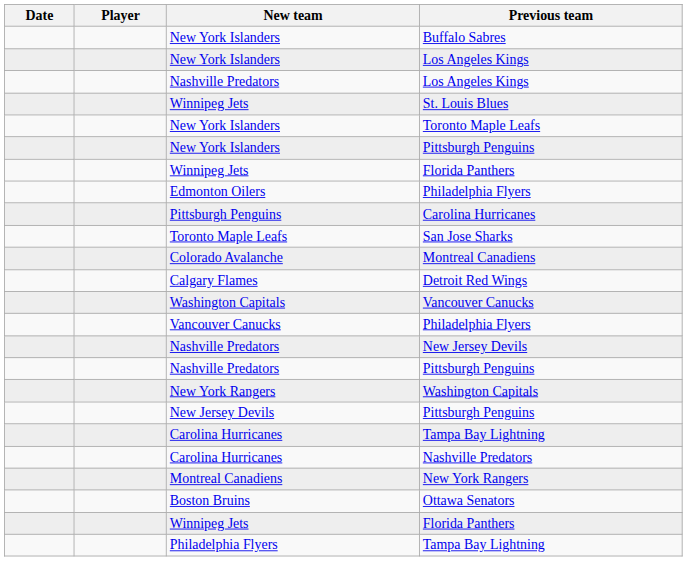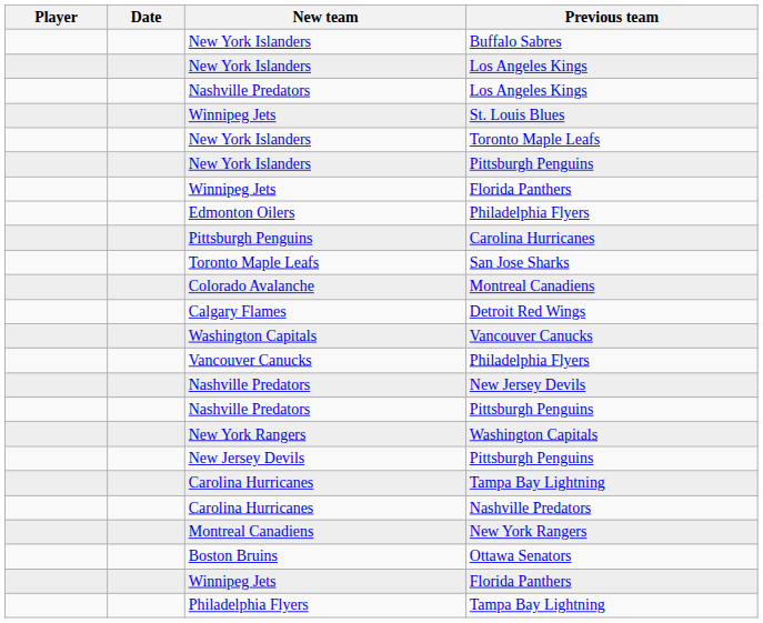 <table class="wikitable sortable" style="border:1px solid #999999; width:780px;">
 <tr>
+<th>Player</th>
 <th>Date</th>
-<th>Player</th>
 <th>New team</th>
 <th>Previous team</th>
 </tr>
 <tr>
 <td></td>
 <td></td>
 <td><a href='#'>New York Islanders</a></td>
 <td><a href='#'>Buffalo Sabres</a></td>
 </tr>
 <tr bgcolor="eeeeee">
 <td></td>
 <td></td>
 <td><a href='#'>New York Islanders</a></td>
 <td><a href='#'>Los Angeles Kings</a></td>
 </tr>
 <tr>
 <td></td>
 <td></td>
 <td><a href='#'>Nashville Predators</a></td>
 <td><a href='#'>Los Angeles Kings</a></td>
 </tr>
 <tr bgcolor="eeeeee">
 <td></td>
 <td></td>
 <td><a href='#'>Winnipeg Jets</a></td>
 <td><a href='#'>St. Louis Blues</a></td>
 </tr>
 <tr>
 <td></td>
 <td></td>
 <td><a href='#'>New York Islanders</a></td>
 <td><a href='#'>Toronto Maple Leafs</a></td>
 </tr>
 <tr bgcolor="eeeeee">
 <td></td>
 <td></td>
 <td><a href='#'>New York Islanders</a></td>
 <td><a href='#'>Pittsburgh Penguins</a></td>
 </tr>
 <tr>
 <td></td>
 <td></td>
 <td><a href='#'>Winnipeg Jets</a></td>
 <td><a href='#'>Florida Panthers</a></td>
 </tr>
 <tr>
 <td></td>
 <td></td>
 <td><a href='#'>Edmonton Oilers</a></td>
 <td><a href='#'>Philadelphia Flyers</a></td>
 </tr>
 <tr bgcolor="eeeeee">
 <td></td>
 <td></td>
 <td><a href='#'>Pittsburgh Penguins</a></td>
 <td><a href='#'>Carolina Hurricanes</a></td>
 </tr>
 <tr>
 <td></td>
 <td></td>
 <td><a href='#'>Toronto Maple Leafs</a></td>
 <td><a href='#'>San Jose Sharks</a></td>
 </tr>
 <tr bgcolor="eeeeee">
 <td></td>
 <td></td>
 <td><a href='#'>Colorado Avalanche</a></td>
 <td><a href='#'>Montreal Canadiens</a></td>
 </tr>
 <tr>
 <td></td>
 <td></td>
 <td><a href='#'>Calgary Flames</a></td>
 <td><a href='#'>Detroit Red Wings</a></td>
 </tr>
 <tr bgcolor="eeeeee">
 <td></td>
 <td></td>
 <td><a href='#'>Washington Capitals</a></td>
 <td><a href='#'>Vancouver Canucks</a></td>
 </tr>
 <tr>
 <td></td>
 <td></td>
 <td><a href='#'>Vancouver Canucks</a></td>
 <td><a href='#'>Philadelphia Flyers</a></td>
 </tr>
 <tr bgcolor="eeeeee">
 <td></td>
 <td></td>
 <td><a href='#'>Nashville Predators</a></td>
 <td><a href='#'>New Jersey Devils</a></td>
 </tr>
 <tr>
 <td></td>
 <td></td>
 <td><a href='#'>Nashville Predators</a></td>
 <td><a href='#'>Pittsburgh Penguins</a></td>
 </tr>
 <tr bgcolor="eeeeee">
 <td></td>
 <td></td>
 <td><a href='#'>New York Rangers</a></td>
 <td><a href='#'>Washington Capitals</a></td>
 </tr>
 <tr>
 <td></td>
 <td></td>
 <td><a href='#'>New Jersey Devils</a></td>
 <td><a href='#'>Pittsburgh Penguins</a></td>
 </tr>
 <tr bgcolor="eeeeee">
 <td></td>
 <td></td>
 <td><a href='#'>Carolina Hurricanes</a></td>
 <td><a href='#'>Tampa Bay Lightning</a></td>
 </tr>
 <tr>
 <td></td>
 <td></td>
 <td><a href='#'>Carolina Hurricanes</a></td>
 <td><a href='#'>Nashville Predators</a></td>
 </tr>
 <tr bgcolor="eeeeee">
 <td></td>
 <td></td>
 <td><a href='#'>Montreal Canadiens</a></td>
 <td><a href='#'>New York Rangers</a></td>
 </tr>
 <tr>
 <td></td>
 <td></td>
 <td><a href='#'>Boston Bruins</a></td>
 <td><a href='#'>Ottawa Senators</a></td>
 </tr>
 <tr bgcolor="eeeeee">
 <td></td>
 <td></td>
 <td><a href='#'>Winnipeg Jets</a></td>
 <td><a href='#'>Florida Panthers</a></td>
 </tr>
 <tr>
 <td></td>
 <td></td>
 <td><a href='#'>Philadelphia Flyers</a></td>
 <td><a href='#'>Tampa Bay Lightning</a></td>
 </tr>
 </table>
